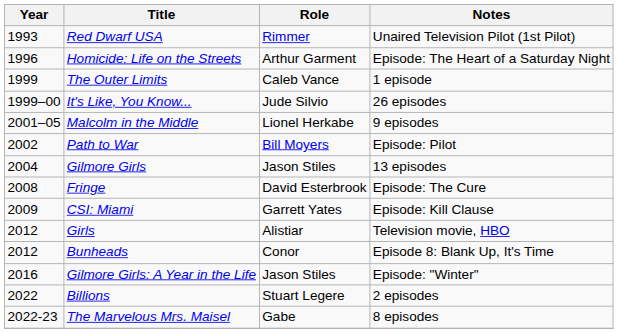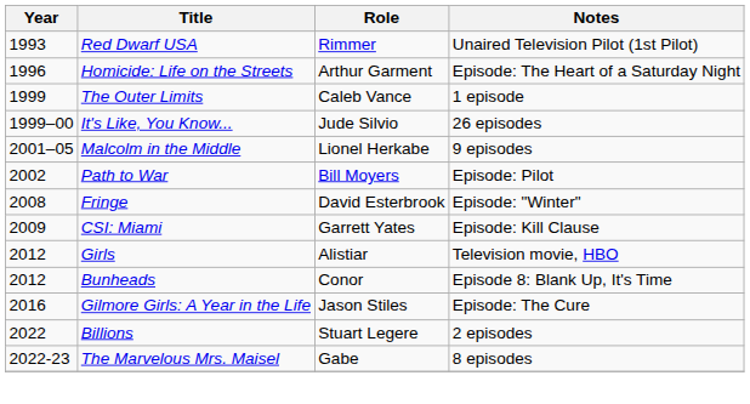 <table class="wikitable">
 <tr>
 <th>Year</th>
 <th>Title</th>
 <th>Role</th>
 <th class="unsortable">Notes</th>
 </tr>
 <tr>
 <td>1993</td>
 <td><em><a href='#'>Red Dwarf USA</a></em></td>
 <td><a href='#'>Rimmer</a></td>
 <td>Unaired Television Pilot (1st Pilot)</td>
 </tr>
 <tr>
 <td>1996</td>
 <td><em><a href='#'>Homicide: Life on the Streets</a></em></td>
 <td>Arthur Garment</td>
 <td>Episode: The Heart of a Saturday Night</td>
 </tr>
 <tr>
 <td>1999</td>
 <td><a href='#'><em>The Outer Limits</em></a></td>
 <td>Caleb Vance</td>
 <td>1 episode</td>
 </tr>
 <tr>
 <td>1999–00</td>
 <td><em><a href='#'>It's Like, You Know...</a></em></td>
 <td>Jude Silvio</td>
 <td>26 episodes</td>
 </tr>
 <tr>
 <td>2001–05</td>
 <td><em><a href='#'>Malcolm in the Middle</a></em></td>
 <td>Lionel Herkabe</td>
 <td>9 episodes</td>
 </tr>
 <tr>
 <td>2002</td>
 <td><em><a href='#'>Path to War</a></em></td>
 <td><a href='#'>Bill Moyers</a></td>
 <td>Episode: Pilot</td>
 </tr>
 <tr>
-<td>2004</td>
-<td><em><a href='#'>Gilmore Girls</a></em></td>
-<td>Jason Stiles</td>
-<td>13 episodes</td>
-</tr>
-<tr>
 <td>2008</td>
 <td><em><a href='#'>Fringe</a></em></td>
 <td>David Esterbrook</td>
-<td>Episode: The Cure</td>
+<td>Episode: "Winter"</td>
 </tr>
 <tr>
 <td>2009</td>
 <td><em><a href='#'>CSI: Miami</a></em></td>
 <td>Garrett Yates</td>
 <td>Episode: Kill Clause</td>
 </tr>
 <tr>
 <td>2012</td>
 <td><em><a href='#'>Girls</a></em></td>
 <td>Alistiar</td>
 <td>Television movie, <a href='#'>HBO</a></td>
 </tr>
 <tr>
 <td>2012</td>
 <td><em><a href='#'>Bunheads</a></em></td>
 <td>Conor</td>
 <td>Episode 8: Blank Up, It's Time</td>
 </tr>
 <tr>
 <td>2016</td>
 <td><em><a href='#'>Gilmore Girls: A Year in the Life</a></em></td>
 <td>Jason Stiles</td>
-<td>Episode: "Winter"</td>
+<td>Episode: The Cure</td>
 </tr>
 <tr>
 <td>2022</td>
 <td><em><a href='#'>Billions</a></em></td>
 <td>Stuart Legere</td>
 <td>2 episodes</td>
 </tr>
 <tr>
 <td>2022-23</td>
 <td><em><a href='#'>The Marvelous Mrs. Maisel</a></em></td>
 <td>Gabe</td>
 <td>8 episodes</td>
 </tr>
 <tr>
 </tr>
 </table>
